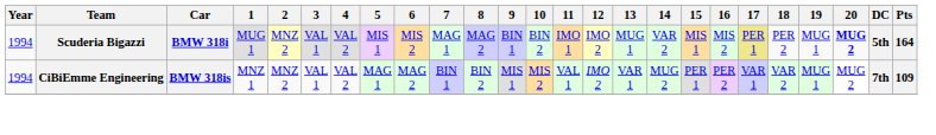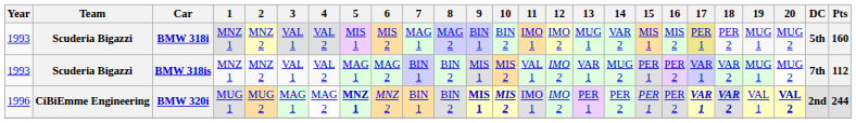 <table class="wikitable" style="text-align:center; font-size:85%">
 <tr>
 <th>Year</th>
 <th>Team</th>
 <th>Car</th>
 <th>1</th>
 <th>2</th>
 <th>3</th>
 <th>4</th>
 <th>5</th>
 <th>6</th>
 <th>7</th>
 <th>8</th>
 <th>9</th>
 <th>10</th>
 <th>11</th>
 <th>12</th>
 <th>13</th>
 <th>14</th>
 <th>15</th>
 <th>16</th>
 <th>17</th>
 <th>18</th>
 <th>19</th>
 <th>20</th>
 <th>DC</th>
 <th>Pts</th>
 </tr>
 <tr>
-<td><a href='#'>1994</a></td>
+<td><a href='#'>1993</a></td>
 <th nowrap>Scuderia Bigazzi</th>
 <th nowrap><a href='#'>BMW 318i</a></th>
-<td style="background:#DFDFDF;"><a href='#'>MUG<br>1</a><br></td>
+<td style="background:#DFDFDF;"><a href='#'>MNZ<br>1</a><br></td>
 <td style="background:#FFFFBF;"><a href='#'>MNZ<br>2</a><br></td>
 <td style="background:#DFDFDF;"><a href='#'>VAL<br>1</a><br></td>
 <td style="background:#DFDFDF;"><a href='#'>VAL<br>2</a><br></td>
 <td style="background:#EFCFFF;"><a href='#'>MIS<br>1</a><br></td>
 <td style="background:#FFDF9F;"><a href='#'>MIS<br>2</a><br></td>
 <td style="background:#DFFFDF;"><a href='#'>MAG<br>1</a><br></td>
 <td style="background:#CFCFFF;"><a href='#'>MAG<br>2</a><br></td>
 <td style="background:#CFCFFF;"><a href='#'>BIN<br>1</a><br></td>
 <td style="background:#DFFFDF;"><a href='#'>BIN<br>2</a><br></td>
 <td style="background:#FFDF9F;"><a href='#'>IMO<br>1</a><br></td>
 <td style="background:#FFFFBF;"><a href='#'>IMO<br>2</a><br></td>
 <td style="background:#DFFFDF;"><a href='#'>MUG<br>1</a><br></td>
 <td style="background:#DFFFDF;"><a href='#'>VAR<br>2</a><br></td>
 <td style="background:#FFDF9F;"><a href='#'>MIS<br>1</a><br></td>
 <td style="background:#DFFFDF;"><a href='#'>MIS<br>2</a><br></td>
 <td style="background: khaki;"><a href='#'>PER<br>1</a></td>
 <td><a href='#'>PER<br>2</a></td>
 <td><a href='#'>MUG<br>1</a></td>
-<td><strong><a href='#'>MUG<br>2</a></strong></td>
+<td><a href='#'>MUG<br>2</a></td>
 <th>5th</th>
-<th>164</th>
+<th>160</th>
 </tr>
 <tr>
-<td><a href='#'>1994</a></td>
-<th nowrap>CiBiEmme Engineering</th>
+<td><a href='#'>1993</a></td>
+<th nowrap>Scuderia Bigazzi</th>
 <th nowrap><a href='#'>BMW 318is</a></th>
 <td><a href='#'>MNZ<br>1</a></td>
 <td><a href='#'>MNZ<br>2</a></td>
 <td><a href='#'>VAL<br>1</a></td>
 <td><a href='#'>VAL<br>2</a></td>
 <td style="background:#DFFFDF;"><a href='#'>MAG<br>1</a><br></td>
 <td style="background:#DFFFDF;"><a href='#'>MAG<br>2</a><br></td>
 <td style="background:#CFCFFF;"><a href='#'>BIN<br>1</a><br></td>
 <td style="background:#DFFFDF;"><a href='#'>BIN<br>2</a><br></td>
 <td style="background:#DFDFDF;"><a href='#'>MIS<br>1</a><br></td>
 <td style="background:#FFDF9F;"><a href='#'>MIS<br>2</a><br></td>
 <td style="background:#DFFFDF;"><a href='#'>VAL<br>1</a><br></td>
 <td style="background:#DFFFDF;"><a href='#'><em>IMO<br>2</em></a><br></td>
 <td style="background:#DFFFDF;"><a href='#'>VAR<br>1</a><br></td>
 <td style="background:#DFFFDF;"><a href='#'>MUG<br>2</a><br></td>
 <td style="background:#DFDFDF;"><a href='#'>PER<br>1</a><br></td>
 <td style="background:#EFCFFF;"><a href='#'>PER<br>2</a><br></td>
 <td style="background:#CFCFFF;"><a href='#'>VAR<br>1</a><br></td>
 <td style="background:#DFFFDF;"><a href='#'>VAR<br>2</a><br></td>
 <td style="background:#DFFFDF;"><a href='#'>MUG<br>1</a><br></td>
 <td style="background:#FFFFFF;"><a href='#'>MUG<br>2</a><br></td>
 <th>7th</th>
-<th>109</th>
+<th>112</th>
+</tr>
+<tr>
+<td><a href='#'>1996</a></td>
+<th nowrap>CiBiEmme Engineering</th>
+<th nowrap><a href='#'>BMW 320i</a></th>
+<td style="background:#DFDFDF;"><a href='#'>MUG<br>1</a><br></td>
+<td style="background:#FFDF9F;"><a href='#'>MUG<br>2</a><br></td>
+<td style="background:#DFFFDF;"><a href='#'>MAG<br>1</a><br></td>
+<td style="background:#FFFFFF;"><a href='#'>MAG<br>2</a><br></td>
+<td style="background:#DFFFDF;"><a href='#'><strong>MNZ<br>1</strong></a><br></td>
+<td style="background:#FFDF9F;"><a href='#'><em>MNZ<br>2</em></a><br></td>
+<td style="background:#FFDF9F;"><a href='#'>BIN<br>1</a><br></td>
+<td style="background:#DFDFDF;"><a href='#'>BIN<br>2</a><br></td>
+<td style="background:#FFFFBF;"><a href='#'><strong>MIS<br>1</strong></a><br></td>
+<td style="background:#FFFFBF;"><a href='#'><strong><em>MIS<br>2</em></strong></a><br></td>
+<td style="background:#DFDFDF;"><a href='#'>IMO<br>1</a><br></td>
+<td style="background:#DFFFDF;"><a href='#'><em>IMO<br>2</em></a><br></td>
+<td style="background:#EFCFFF;"><a href='#'>PER<br>1</a><br></td>
+<td style="background:#DFFFDF;"><a href='#'>PER<br>2</a><br></td>
+<td style="background:#DFDFDF;"><a href='#'><em>PER<br>1</em></a><br></td>
+<td style="background:#DFDFDF;"><a href='#'>PER<br>2</a><br></td>
+<td style="background:#FFFFBF;"><a href='#'><strong><em>VAR<br>1</em></strong></a><br></td>
+<td style="background:#DFDFDF;"><a href='#'><strong><em>VAR<br>2</em></strong></a><br></td>
+<td style="background:#FFFFBF;"><a href='#'>VAL<br>1</a><br></td>
+<td style="background:#FFFFBF;"><a href='#'><strong>VAL<br>2</strong></a><br></td>
+<th style="background:#DFDFDF;">2nd</th>
+<th style="background:#DFDFDF;">244</th>
 </tr>
 <tr>
 </tr>
 </table>
